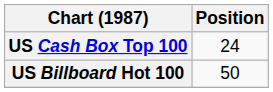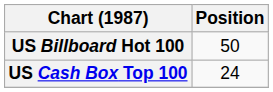 <table class="wikitable plainrowheaders" style="text-align:center">
 <tr>
 <th>Chart (1987)</th>
 <th>Position</th>
 </tr>
 <tr>
+<th scope="row">US <em>Billboard</em> Hot 100</th>
+<td>50</td>
+</tr>
+<tr>
 <th scope="row">US <a href='#'><em>Cash Box</em> Top 100</a></th>
 <td>24</td>
 </tr>
 <tr>
-<th scope="row">US <em>Billboard</em> Hot 100</th>
-<td>50</td>
-</tr>
-<tr>
 </tr>
 </table>
